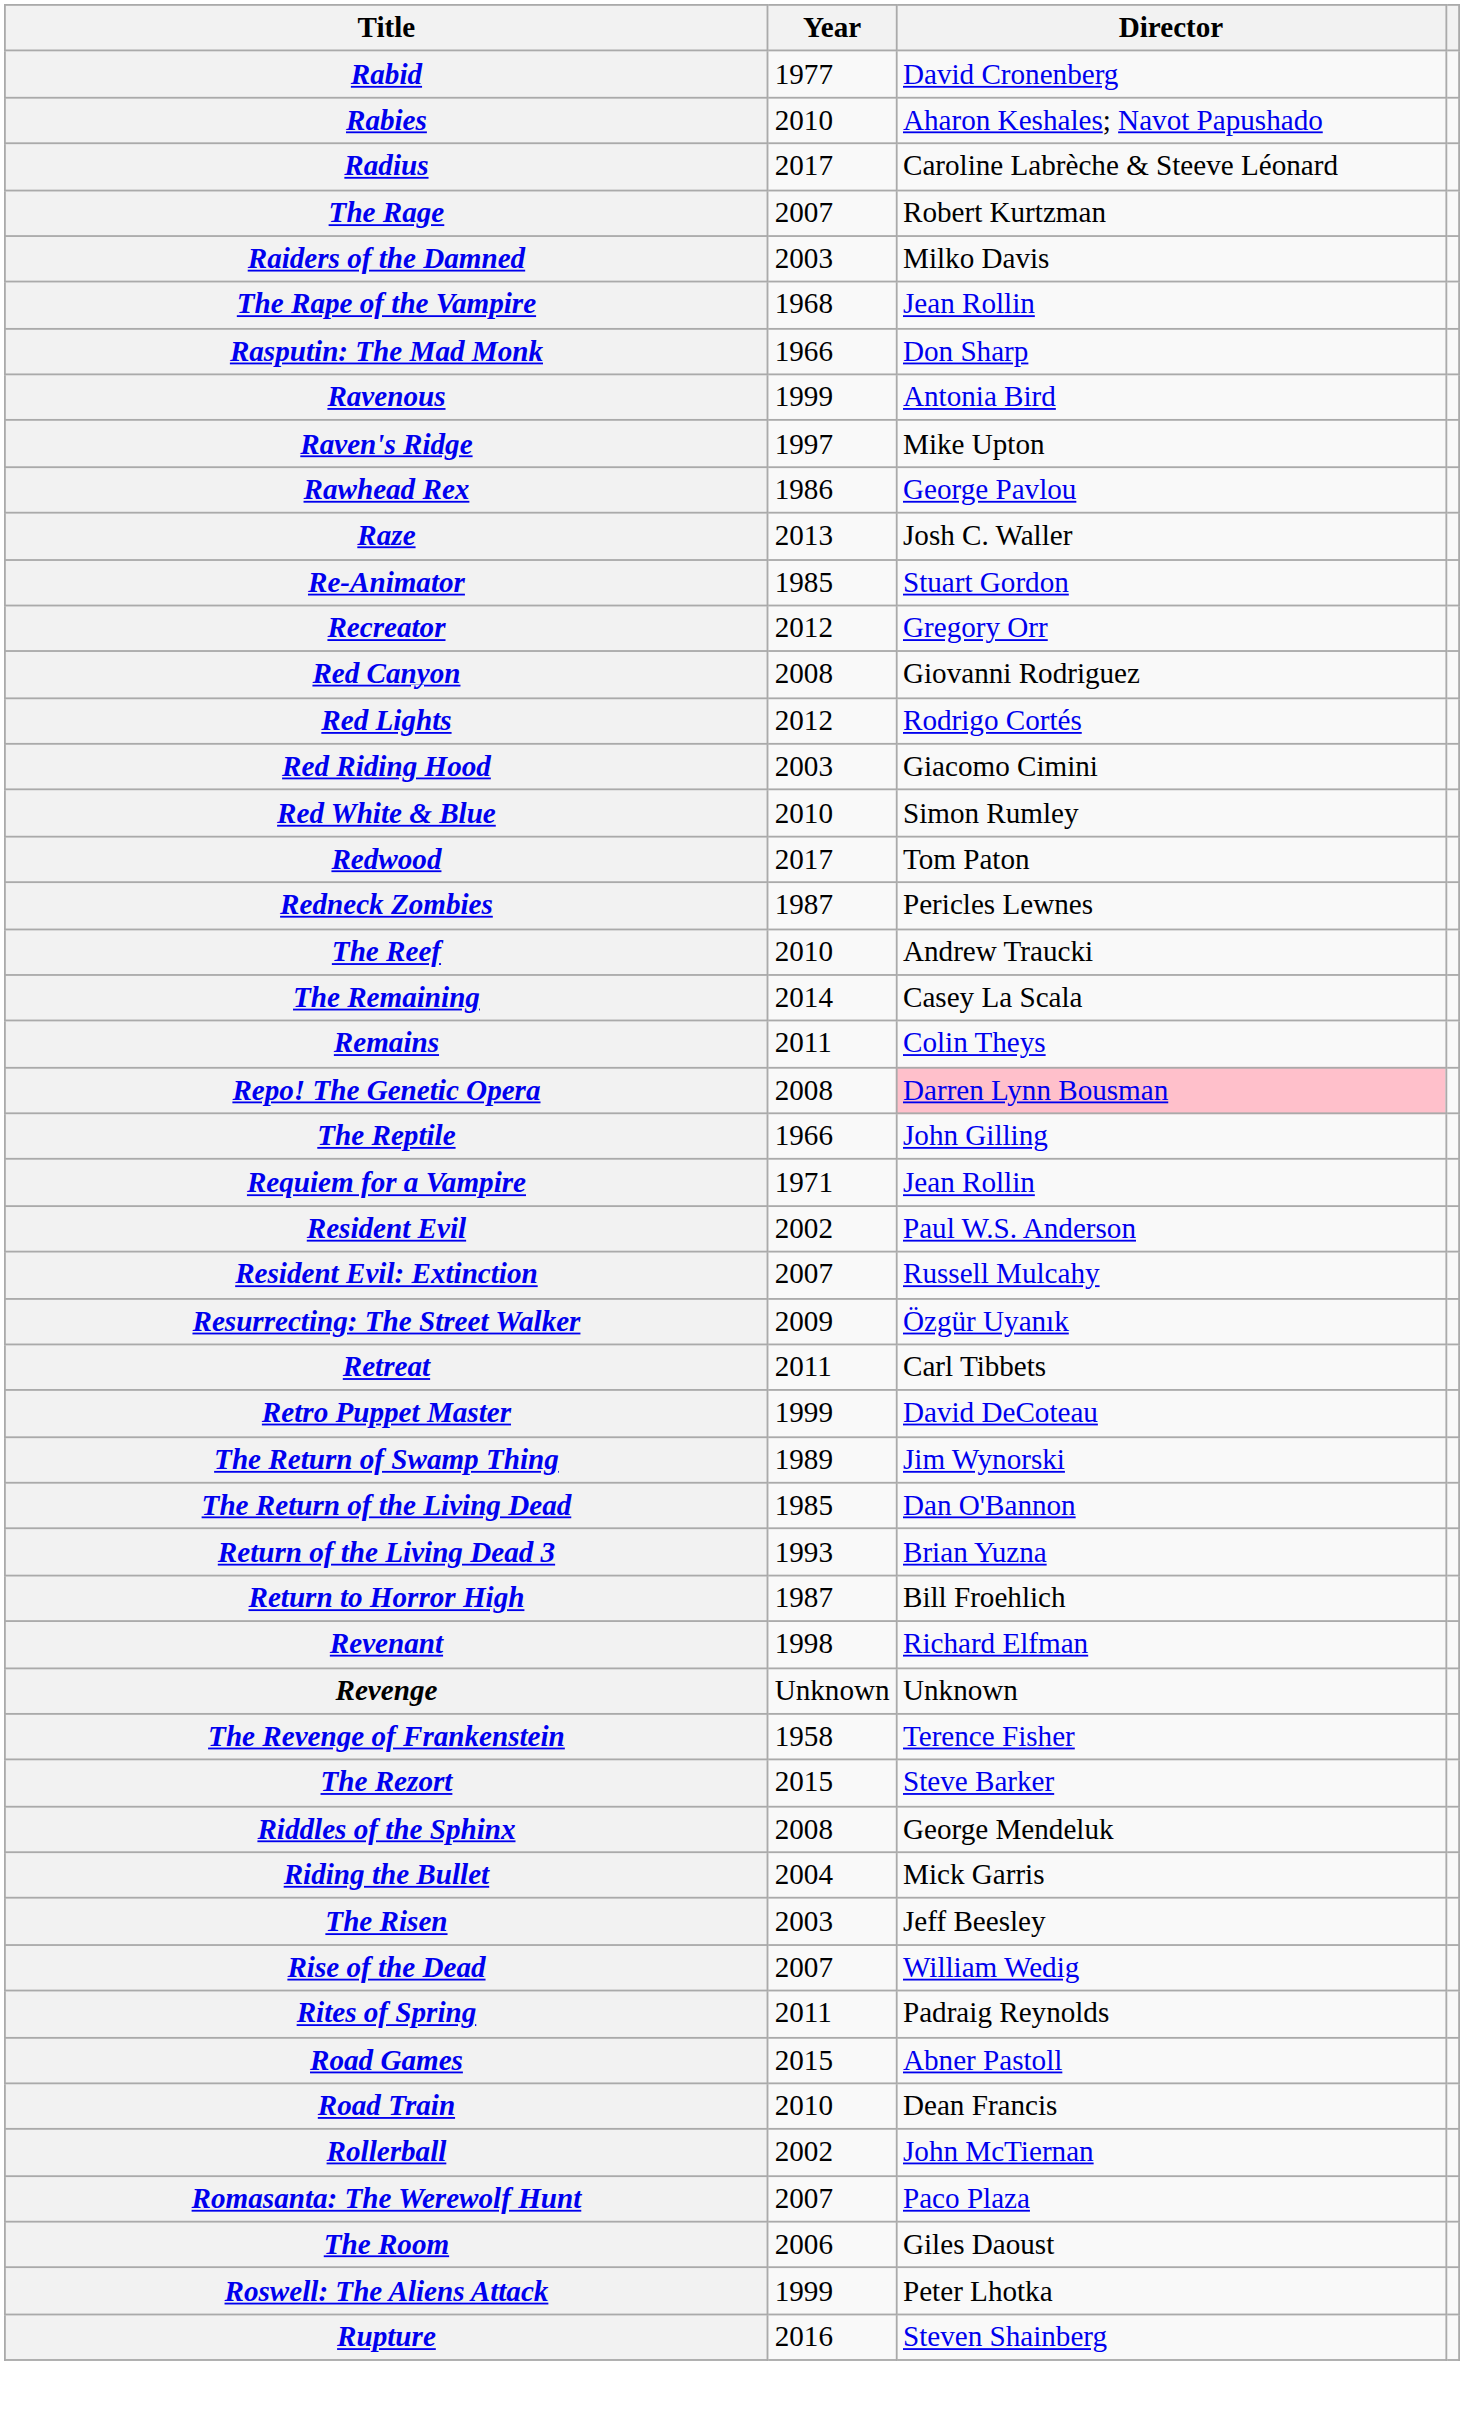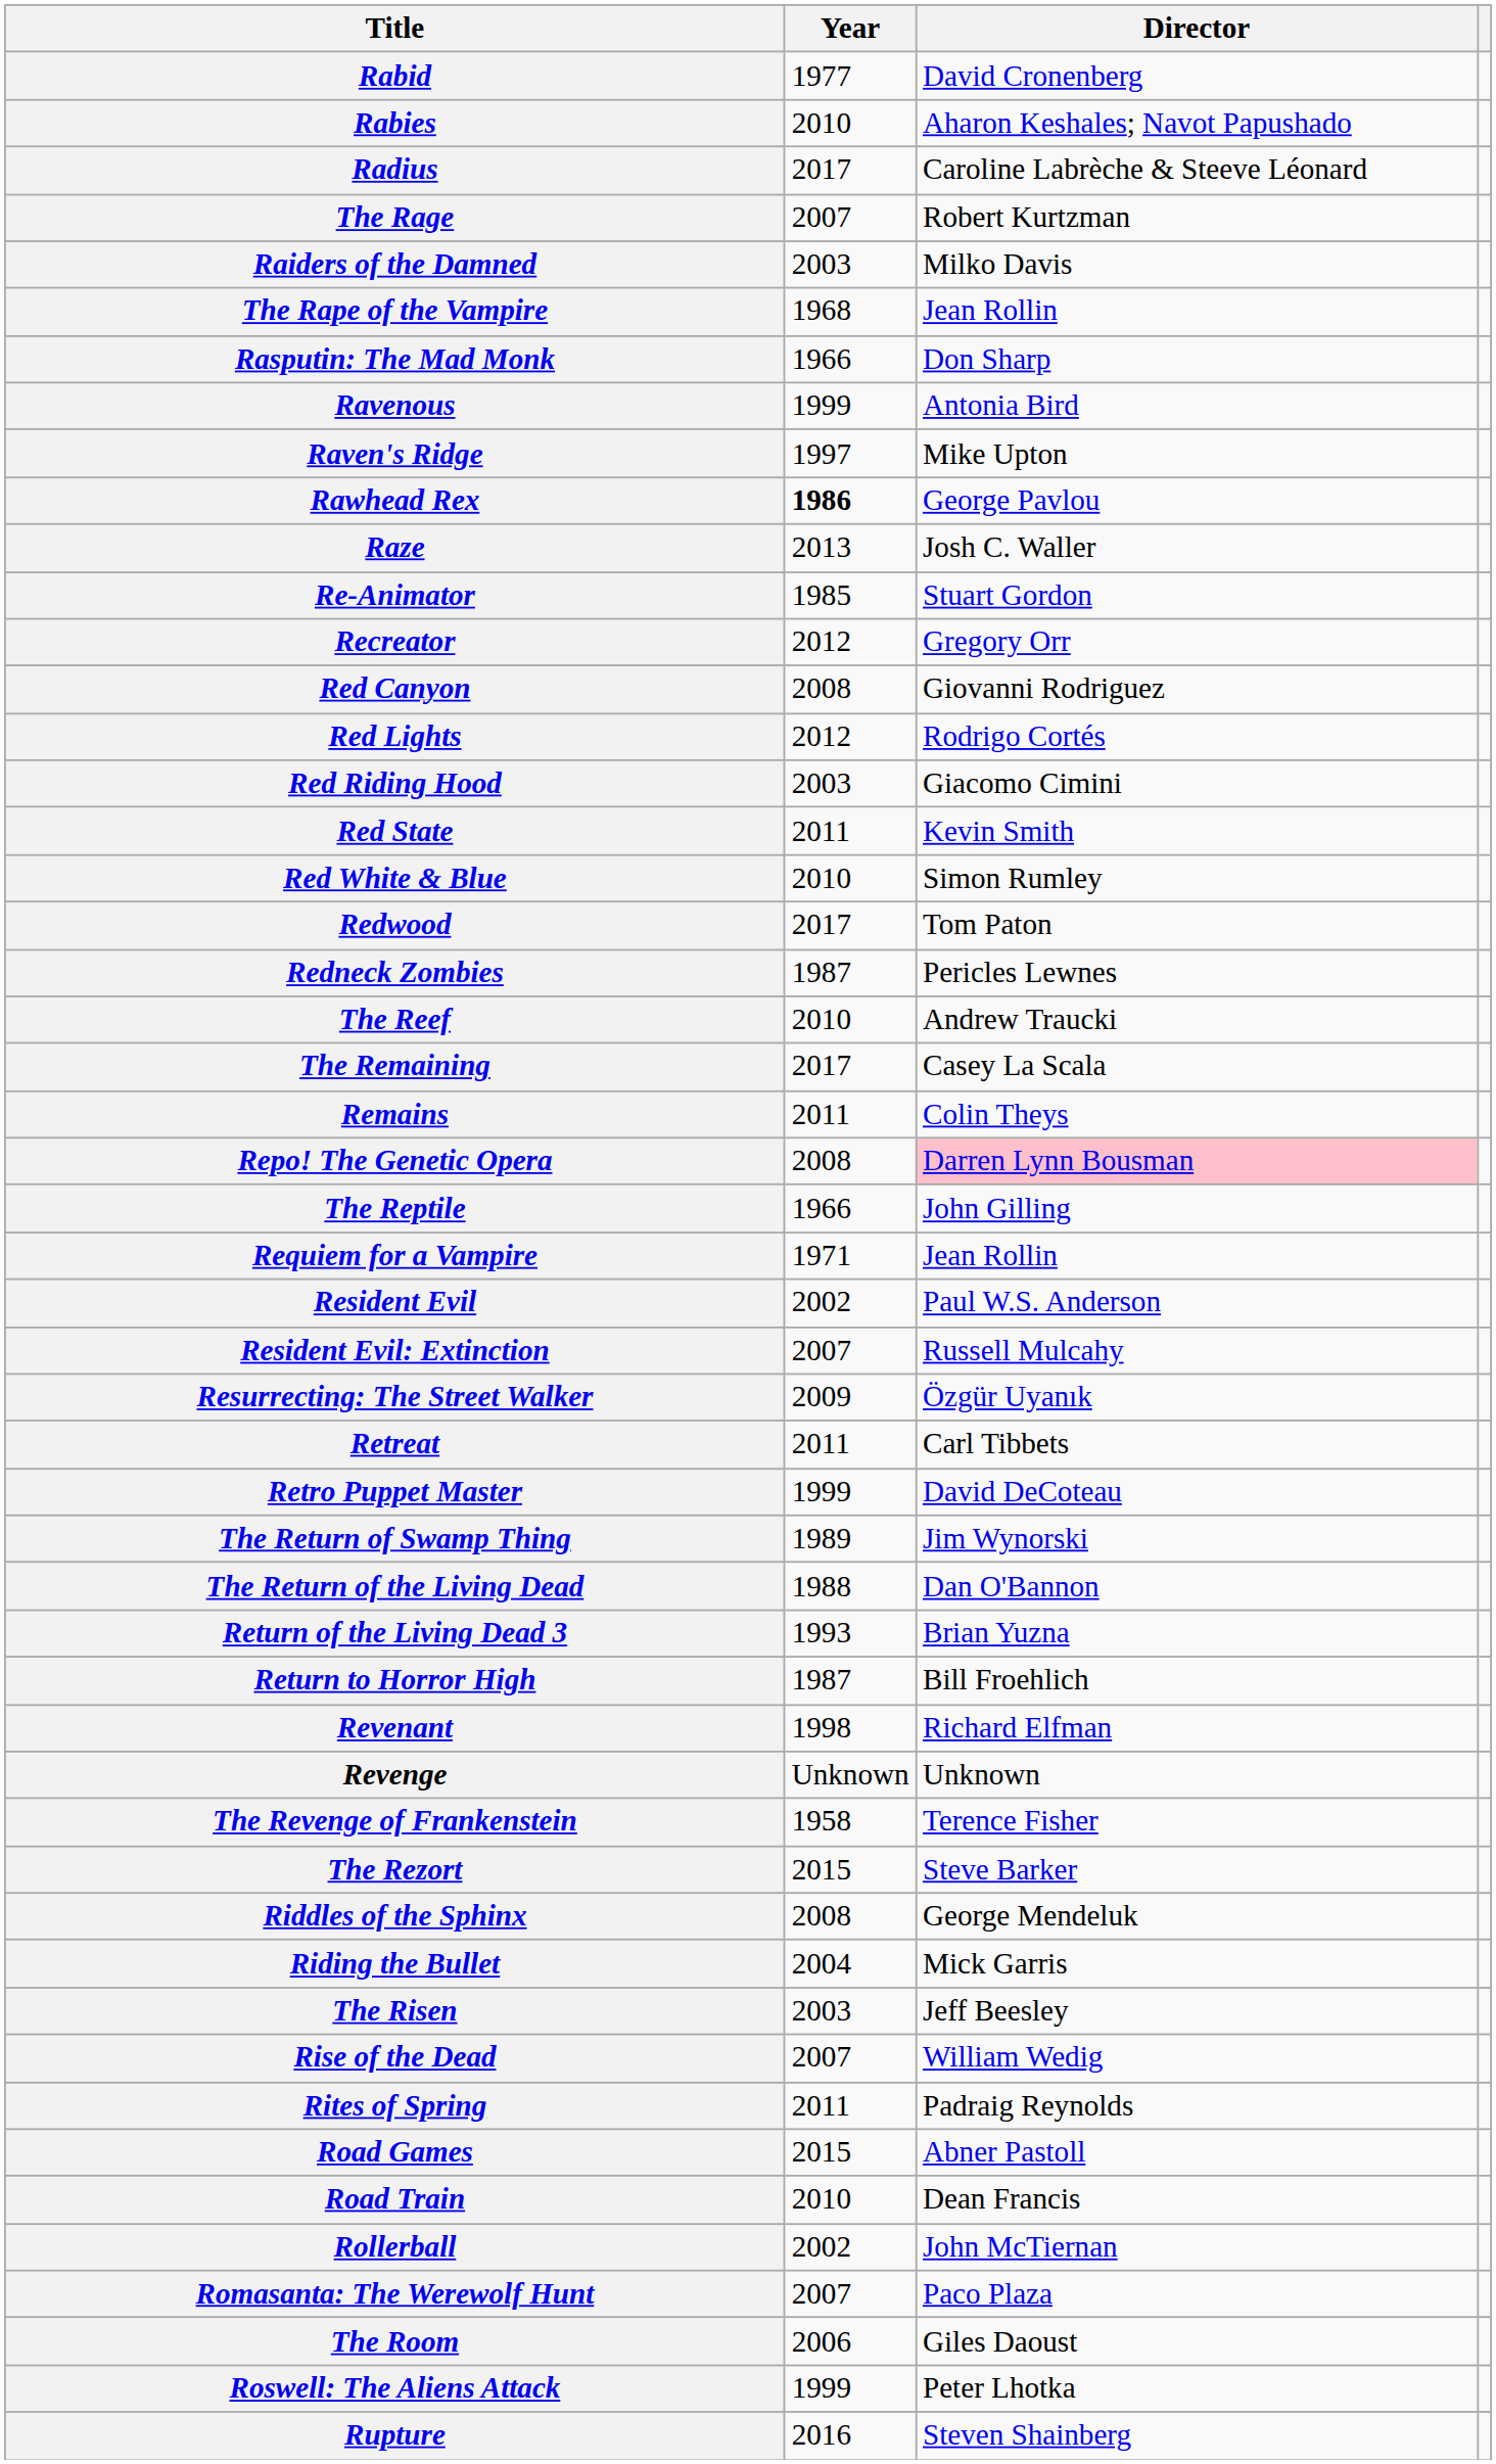 <table style="width:800px;" class="wikitable plainrowheaders sortable">
 <tr>
 <th width="420" scope="col">Title</th>
 <th width="40" scope="col">Year</th>
 <th width="300" scope="col">Director</th>
 <th scope="col"></th>
 </tr>
 <tr>
 <th scope="row"><em><a href='#'>Rabid</a></em></th>
 <td>1977</td>
 <td><a href='#'>David Cronenberg</a></td>
 <td></td>
 </tr>
 <tr>
 <th scope="row"><em><a href='#'>Rabies</a></em></th>
 <td>2010</td>
 <td><a href='#'>Aharon Keshales</a>; <a href='#'>Navot Papushado</a></td>
 <td></td>
 </tr>
 <tr>
 <th scope="row"><em><a href='#'>Radius</a></em></th>
 <td>2017</td>
 <td>Caroline Labrèche & Steeve Léonard</td>
 <td></td>
 </tr>
 <tr>
 <th scope="row"><em><a href='#'>The Rage</a></em></th>
 <td>2007</td>
 <td>Robert Kurtzman</td>
 <td></td>
 </tr>
 <tr>
 <th scope="row"><em><a href='#'>Raiders of the Damned</a></em></th>
 <td>2003</td>
 <td>Milko Davis</td>
 <td align="center"></td>
 </tr>
 <tr>
 <th scope="row"><em><a href='#'>The Rape of the Vampire</a></em></th>
 <td>1968</td>
 <td><a href='#'>Jean Rollin</a></td>
 <td></td>
 </tr>
 <tr>
 <th scope="row"><em><a href='#'>Rasputin: The Mad Monk</a></em></th>
 <td>1966</td>
 <td><a href='#'>Don Sharp</a></td>
 <td></td>
 </tr>
 <tr>
 <th scope="row"><em><a href='#'>Ravenous</a></em></th>
 <td>1999</td>
 <td><a href='#'>Antonia Bird</a></td>
 <td></td>
 </tr>
 <tr>
 <th scope="row"><em><a href='#'>Raven's Ridge</a></em></th>
 <td>1997</td>
 <td>Mike Upton</td>
 <td></td>
 </tr>
 <tr>
 <th scope="row"><em><a href='#'>Rawhead Rex</a></em></th>
-<td>1986</td>
+<td><strong>1986</strong></td>
 <td><a href='#'>George Pavlou</a></td>
 <td align="center"></td>
 </tr>
 <tr>
 <th scope="row"><em><a href='#'>Raze</a></em></th>
 <td>2013</td>
 <td>Josh C. Waller</td>
 <td align="center"></td>
 </tr>
 <tr>
 <th scope="row"><em><a href='#'>Re-Animator</a></em></th>
 <td>1985</td>
 <td><a href='#'>Stuart Gordon</a></td>
 <td align="center"></td>
 </tr>
 <tr>
 <th scope="row"><em><a href='#'>Recreator</a></em></th>
 <td>2012</td>
 <td><a href='#'>Gregory Orr</a></td>
 <td></td>
 </tr>
 <tr>
 <th scope="row"><em><a href='#'>Red Canyon</a></em></th>
 <td>2008</td>
 <td>Giovanni Rodriguez</td>
 <td></td>
 </tr>
 <tr>
 <th scope="row"><em><a href='#'>Red Lights</a></em></th>
 <td>2012</td>
 <td><a href='#'>Rodrigo Cortés</a></td>
 <td></td>
 </tr>
 <tr>
 <th scope="row"><em><a href='#'>Red Riding Hood</a></em></th>
 <td>2003</td>
 <td>Giacomo Cimini</td>
 <td></td>
 </tr>
 <tr>
+<th scope="row"><em><a href='#'>Red State</a></em></th>
+<td>2011</td>
+<td><a href='#'>Kevin Smith</a></td>
+<td></td>
+</tr>
+<tr>
 <th scope="row"><em><a href='#'>Red White & Blue</a></em></th>
 <td>2010</td>
 <td>Simon Rumley</td>
 <td></td>
 </tr>
 <tr>
 <th scope="row"><em><a href='#'>Redwood</a></em></th>
 <td>2017</td>
 <td>Tom Paton</td>
 <td align="center"></td>
 </tr>
 <tr>
 <th scope="row"><em><a href='#'>Redneck Zombies</a></em></th>
 <td>1987</td>
 <td>Pericles Lewnes</td>
 <td align="center"></td>
 </tr>
 <tr>
 <th scope="row"><em><a href='#'>The Reef</a></em></th>
 <td>2010</td>
 <td>Andrew Traucki</td>
 <td align="center"></td>
 </tr>
 <tr>
 <th scope="row"><em><a href='#'>The Remaining</a></em></th>
-<td>2014</td>
+<td>2017</td>
 <td>Casey La Scala</td>
 <td align="center"></td>
 </tr>
 <tr>
 <th scope="row"><em><a href='#'>Remains</a></em></th>
 <td>2011</td>
 <td><a href='#'>Colin Theys</a></td>
 <td></td>
 </tr>
 <tr>
 <th scope="row"><em><a href='#'>Repo! The Genetic Opera</a></em></th>
 <td>2008</td>
 <td style="background: pink;"><a href='#'>Darren Lynn Bousman</a></td>
 <td></td>
 </tr>
 <tr>
 <th scope="row"><em><a href='#'>The Reptile</a></em></th>
 <td>1966</td>
 <td><a href='#'>John Gilling</a></td>
 <td align="center"></td>
 </tr>
 <tr>
 <th scope="row"><em><a href='#'>Requiem for a Vampire</a></em></th>
 <td>1971</td>
 <td><a href='#'>Jean Rollin</a></td>
 <td></td>
 </tr>
 <tr>
 <th scope="row"><em><a href='#'>Resident Evil</a></em></th>
 <td>2002</td>
 <td><a href='#'>Paul W.S. Anderson</a></td>
 <td align="center"></td>
 </tr>
 <tr>
 <th scope="row"><em><a href='#'>Resident Evil: Extinction</a></em></th>
 <td>2007</td>
 <td><a href='#'>Russell Mulcahy</a></td>
 <td></td>
 </tr>
 <tr>
 <th scope="row"><em><a href='#'>Resurrecting: The Street Walker</a></em></th>
 <td>2009</td>
 <td><a href='#'>Özgür Uyanık</a></td>
 <td></td>
 </tr>
 <tr>
 <th scope="row"><em><a href='#'>Retreat</a></em></th>
 <td>2011</td>
 <td>Carl Tibbets</td>
 <td></td>
 </tr>
 <tr>
 <th scope="row"><em><a href='#'>Retro Puppet Master</a></em></th>
 <td>1999</td>
 <td><a href='#'>David DeCoteau</a></td>
 <td></td>
 </tr>
 <tr>
 <th scope="row"><em><a href='#'>The Return of Swamp Thing</a></em></th>
 <td>1989</td>
 <td><a href='#'>Jim Wynorski</a></td>
 <td></td>
 </tr>
 <tr>
 <th scope="row"><em><a href='#'>The Return of the Living Dead</a></em></th>
-<td>1985</td>
+<td>1988</td>
 <td><a href='#'>Dan O'Bannon</a></td>
 <td></td>
 </tr>
 <tr>
 <th scope="row"><em><a href='#'>Return of the Living Dead 3</a></em></th>
 <td>1993</td>
 <td><a href='#'>Brian Yuzna</a></td>
 <td></td>
 </tr>
 <tr>
 <th scope="row"><em><a href='#'>Return to Horror High</a></em></th>
 <td>1987</td>
 <td>Bill Froehlich</td>
 <td></td>
 </tr>
 <tr>
 <th scope="row"><em><a href='#'>Revenant</a></em></th>
 <td>1998</td>
 <td><a href='#'>Richard Elfman</a></td>
 <td></td>
 </tr>
 <tr>
 <th scope="row"><em>Revenge</em></th>
 <td>Unknown</td>
 <td>Unknown</td>
 <td></td>
 </tr>
 <tr>
 <th scope="row"><em><a href='#'>The Revenge of Frankenstein</a></em></th>
 <td>1958</td>
 <td><a href='#'>Terence Fisher</a></td>
 <td></td>
 </tr>
 <tr>
 <th scope="row"><em><a href='#'>The Rezort</a></em></th>
 <td>2015</td>
 <td><a href='#'>Steve Barker</a></td>
 <td align="center"></td>
 </tr>
 <tr>
 <th scope="row"><em><a href='#'>Riddles of the Sphinx</a></em></th>
 <td>2008</td>
 <td>George Mendeluk</td>
 <td></td>
 </tr>
 <tr>
 <th scope="row"><em><a href='#'>Riding the Bullet</a></em></th>
 <td>2004</td>
 <td>Mick Garris</td>
 <td></td>
 </tr>
 <tr>
 <th scope="row"><em><a href='#'>The Risen</a></em></th>
 <td>2003</td>
 <td>Jeff Beesley</td>
 <td></td>
 </tr>
 <tr>
 <th scope="row"><em><a href='#'>Rise of the Dead</a></em></th>
 <td>2007</td>
 <td><a href='#'>William Wedig</a></td>
 <td></td>
 </tr>
 <tr>
 <th scope="row"><em><a href='#'>Rites of Spring</a></em></th>
 <td>2011</td>
 <td>Padraig Reynolds</td>
 <td></td>
 </tr>
 <tr>
 <th scope="row"><em><a href='#'>Road Games</a></em></th>
 <td>2015</td>
 <td><a href='#'>Abner Pastoll</a></td>
 <td></td>
 </tr>
 <tr>
 <th scope="row"><em><a href='#'>Road Train</a></em></th>
 <td>2010</td>
 <td>Dean Francis</td>
 <td align="center"></td>
 </tr>
 <tr>
 <th scope="row"><em><a href='#'>Rollerball</a></em></th>
 <td>2002</td>
 <td><a href='#'>John McTiernan</a></td>
 <td align="center"></td>
 </tr>
 <tr>
 <th scope="row"><em><a href='#'>Romasanta: The Werewolf Hunt</a></em></th>
 <td>2007</td>
 <td><a href='#'>Paco Plaza</a></td>
 <td></td>
 </tr>
 <tr>
 <th scope="row"><em><a href='#'>The Room</a></em></th>
 <td>2006</td>
 <td>Giles Daoust</td>
 <td></td>
 </tr>
 <tr>
 <th scope="row"><em><a href='#'>Roswell: The Aliens Attack</a></em></th>
 <td>1999</td>
 <td>Peter Lhotka</td>
 <td></td>
 </tr>
 <tr>
 <th scope="row"><em><a href='#'>Rupture</a></em></th>
 <td>2016</td>
 <td><a href='#'>Steven Shainberg</a></td>
 <td align="center"></td>
 </tr>
 </table>
